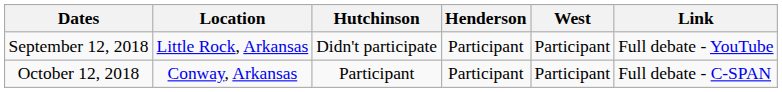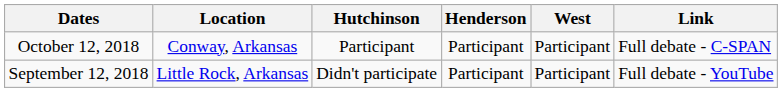 <table class="wikitable" style="text-align:center">
 <tr>
 <th>Dates</th>
 <th>Location</th>
 <th>Hutchinson</th>
 <th>Henderson</th>
 <th>West</th>
 <th>Link</th>
 </tr>
 <tr>
+<td>October 12, 2018</td>
+<td><a href='#'>Conway</a>, <a href='#'>Arkansas</a></td>
+<td>Participant</td>
+<td>Participant</td>
+<td>Participant</td>
+<td align=left>Full debate - <a href='#'>C-SPAN</a></td>
+</tr>
+<tr>
 <td>September 12, 2018</td>
 <td><a href='#'>Little Rock</a>, <a href='#'>Arkansas</a></td>
 <td>Didn't participate</td>
 <td>Participant</td>
 <td>Participant</td>
 <td align=left>Full debate - <a href='#'>YouTube</a></td>
 </tr>
-<tr>
-<td>October 12, 2018</td>
-<td><a href='#'>Conway</a>, <a href='#'>Arkansas</a></td>
-<td>Participant</td>
-<td>Participant</td>
-<td>Participant</td>
-<td align=left>Full debate - <a href='#'>C-SPAN</a></td>
-</tr>
 </table>
